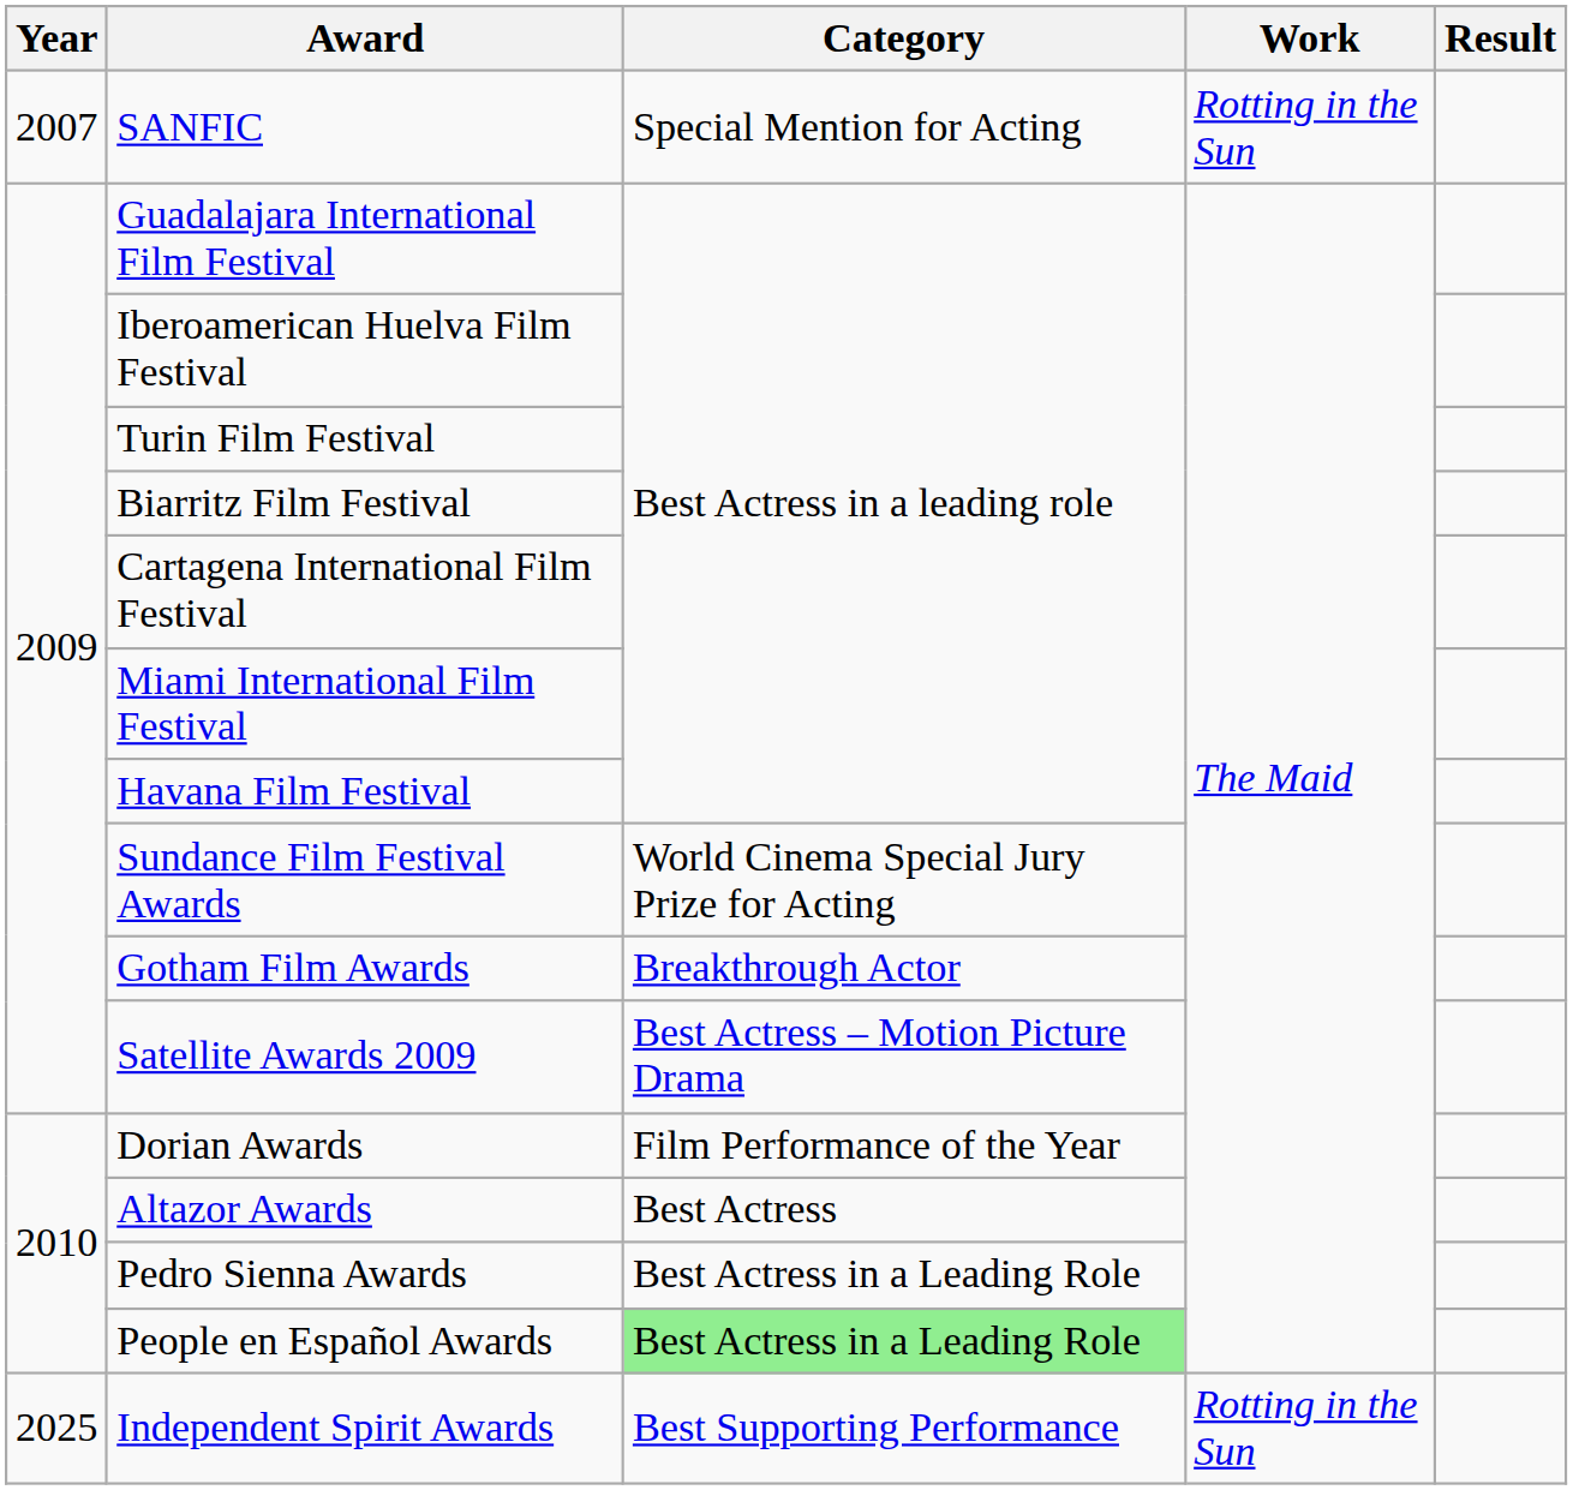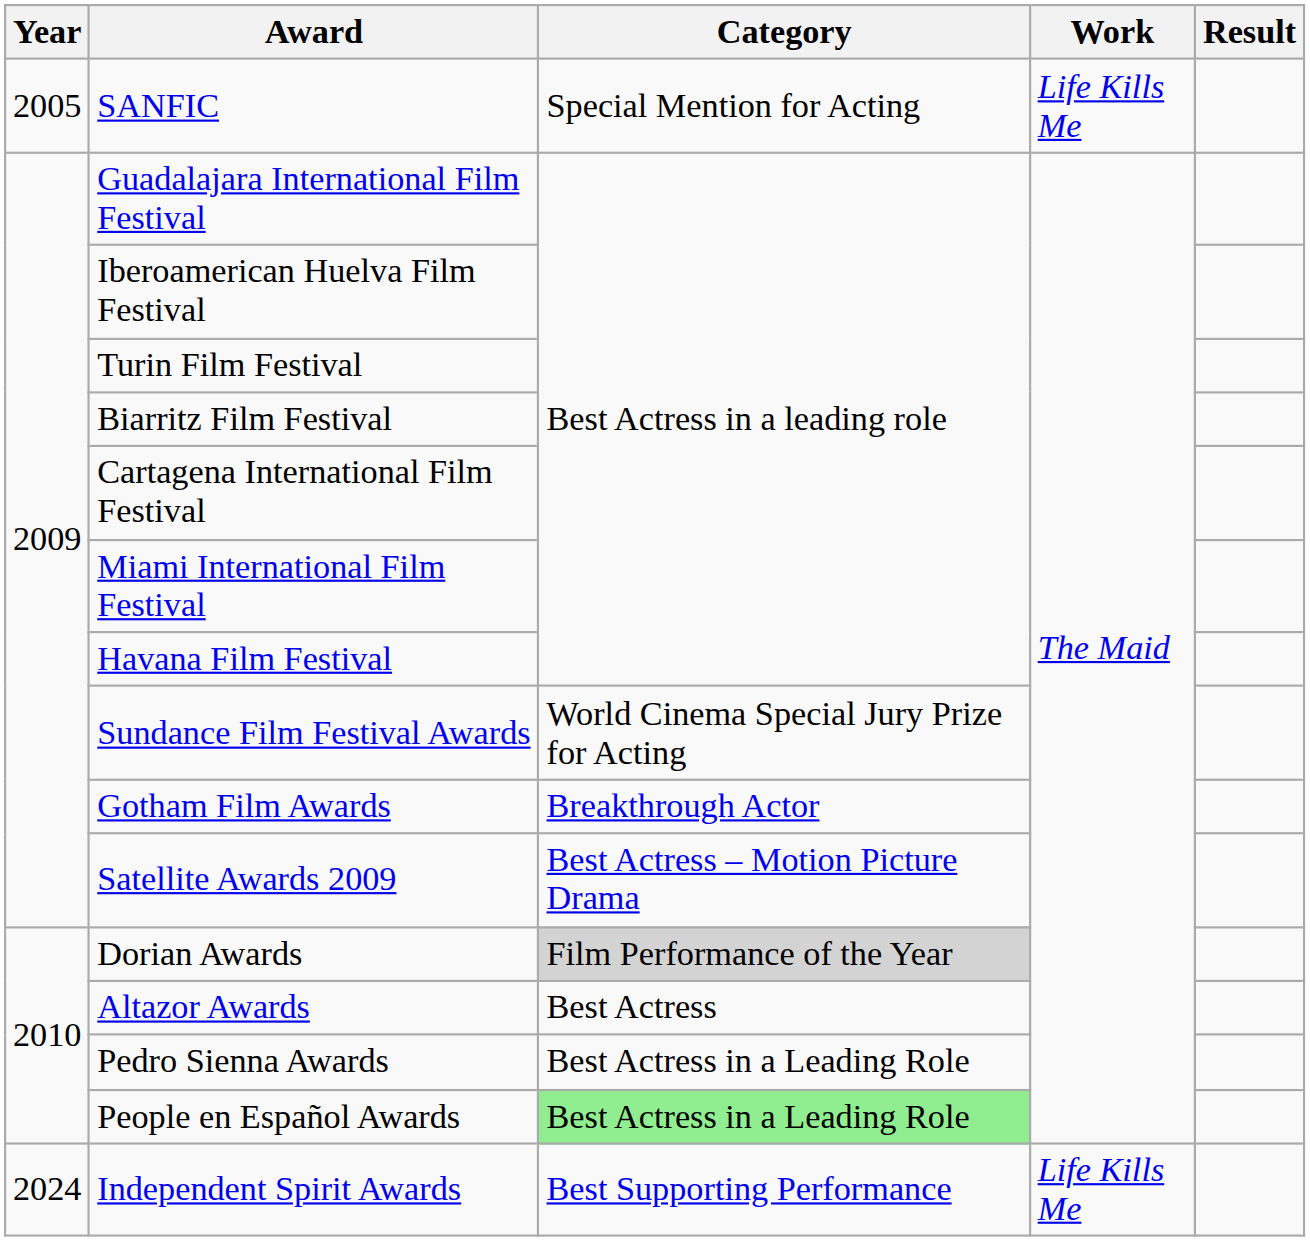 <table class="wikitable">
 <tr>
 <th>Year</th>
 <th>Award</th>
 <th>Category</th>
 <th>Work</th>
 <th>Result</th>
 </tr>
 <tr>
-<td rowspan="1">2007</td>
+<td rowspan="1">2005</td>
 <td rowspan="1"><a href='#'>SANFIC</a></td>
 <td rowspan="1">Special Mention for Acting</td>
-<td><em><a href='#'>Rotting in the Sun</a></em></td>
+<td rowspan="1"><em><a href='#'>Life Kills Me</a></em></td>
 <td></td>
 </tr>
 <tr>
 <td rowspan="10">2009</td>
 <td rowspan="1"><a href='#'>Guadalajara International Film Festival</a></td>
 <td rowspan="7">Best Actress in a leading role</td>
 <td rowspan="14"><em><a href='#'>The Maid</a></em></td>
 <td></td>
 </tr>
 <tr>
 <td rowspan="1">Iberoamerican Huelva Film Festival</td>
 <td></td>
 </tr>
 <tr>
 <td rowspan="1">Turin Film Festival</td>
 <td></td>
 </tr>
 <tr>
 <td rowspan="1">Biarritz Film Festival</td>
 <td></td>
 </tr>
 <tr>
 <td rowspan="1">Cartagena International Film Festival</td>
 <td></td>
 </tr>
 <tr>
 <td rowspan="1"><a href='#'>Miami International Film Festival</a></td>
 <td></td>
 </tr>
 <tr>
 <td rowspan="1"><a href='#'>Havana Film Festival</a></td>
 <td></td>
 </tr>
 <tr>
 <td rowspan="1"><a href='#'>Sundance Film Festival Awards</a></td>
 <td>World Cinema Special Jury Prize for Acting</td>
 <td></td>
 </tr>
 <tr>
 <td rowspan="1"><a href='#'>Gotham Film Awards</a></td>
 <td><a href='#'>Breakthrough Actor</a></td>
 <td></td>
 </tr>
 <tr>
 <td rowspan="1"><a href='#'>Satellite Awards 2009</a></td>
 <td><a href='#'>Best Actress – Motion Picture Drama</a></td>
 <td></td>
 </tr>
 <tr>
 <td rowspan="4">2010</td>
 <td rowspan="1">Dorian Awards</td>
-<td rowspan="1">Film Performance of the Year</td>
+<td rowspan="1" style="background: lightgrey;">Film Performance of the Year</td>
 <td></td>
 </tr>
 <tr>
 <td rowspan="1"><a href='#'>Altazor Awards</a></td>
 <td rowspan="1">Best Actress</td>
 <td></td>
 </tr>
 <tr>
 <td rowspan="1">Pedro Sienna Awards</td>
 <td rowspan="1">Best Actress in a Leading Role</td>
 <td></td>
 </tr>
 <tr>
 <td rowspan="1">People en Español Awards</td>
 <td rowspan="1" style="background: lightgreen;">Best Actress in a Leading Role</td>
 <td></td>
 </tr>
 <tr>
-<td>2025</td>
+<td>2024</td>
 <td><a href='#'>Independent Spirit Awards</a></td>
 <td><a href='#'>Best Supporting Performance</a></td>
-<td><em><a href='#'>Rotting in the Sun</a></em></td>
+<td rowspan="1"><em><a href='#'>Life Kills Me</a></em></td>
 <td></td>
 </tr>
 </table>
